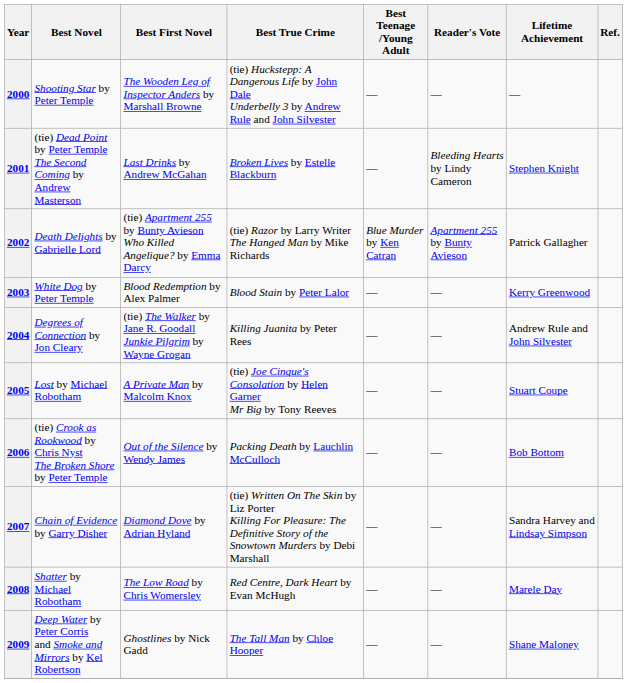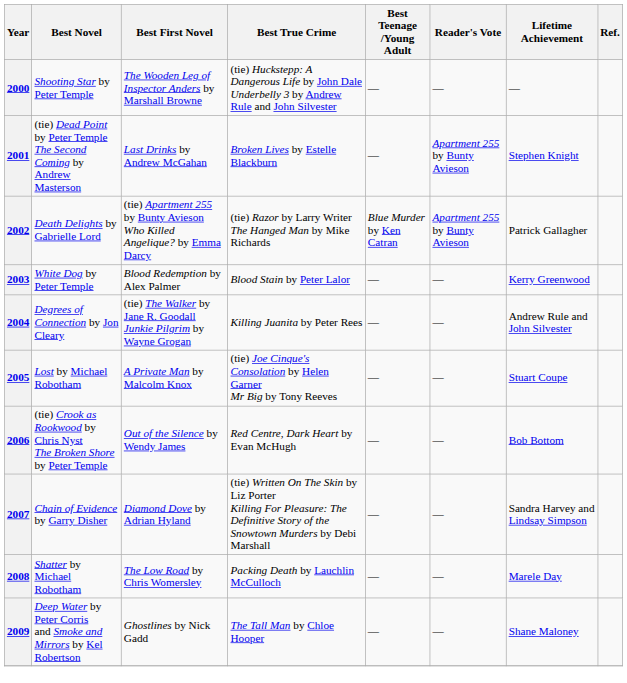 <table class="wikitable sortable" width="100%">
 <tr>
 <th scope="col">Year</th>
 <th scope="col">Best Novel</th>
 <th scope="col">Best First Novel</th>
 <th scope="col">Best True Crime</th>
 <th scope="col">Best Teenage /Young Adult</th>
 <th scope="col">Reader's Vote</th>
 <th scope="col">Lifetime Achievement</th>
 <th scope="col">Ref.</th>
 </tr>
 <tr>
 <th><a href='#'>2000</a></th>
 <td><em><a href='#'>Shooting Star</a></em> by <a href='#'>Peter Temple</a></td>
 <td><em><a href='#'>The Wooden Leg of Inspector Anders</a></em> by <a href='#'>Marshall Browne</a></td>
 <td>(tie) <em>Huckstepp: A Dangerous Life</em> by <a href='#'>John Dale</a> <br><em>Underbelly 3</em> by <a href='#'>Andrew Rule</a> and <a href='#'>John Silvester</a></td>
 <td>—</td>
 <td>—</td>
 <td>—</td>
 <td></td>
 </tr>
 <tr>
 <th><a href='#'>2001</a></th>
 <td>(tie) <em><a href='#'>Dead Point</a></em> by <a href='#'>Peter Temple</a><br><em><a href='#'>The Second Coming</a></em> by <a href='#'>Andrew Masterson</a></td>
 <td><em><a href='#'>Last Drinks</a></em> by <a href='#'>Andrew McGahan</a></td>
 <td><em><a href='#'>Broken Lives</a></em> by <a href='#'>Estelle Blackburn</a></td>
 <td>—</td>
-<td><em>Bleeding Hearts</em> by Lindy Cameron</td>
+<td><em><a href='#'>Apartment 255</a></em> by <a href='#'>Bunty Avieson</a></td>
 <td><a href='#'>Stephen Knight</a></td>
 <td></td>
 </tr>
 <tr>
 <th><a href='#'>2002</a></th>
 <td><em><a href='#'>Death Delights</a></em> by <a href='#'>Gabrielle Lord</a></td>
 <td>(tie) <em><a href='#'>Apartment 255</a></em> by <a href='#'>Bunty Avieson</a> <br><em>Who Killed Angelique?</em> by <a href='#'>Emma Darcy</a></td>
 <td>(tie) <em>Razor</em> by Larry Writer <br><em>The Hanged Man</em> by Mike Richards</td>
 <td><em>Blue Murder</em> by <a href='#'>Ken Catran</a></td>
 <td><em><a href='#'>Apartment 255</a></em> by <a href='#'>Bunty Avieson</a></td>
 <td>Patrick Gallagher</td>
 <td></td>
 </tr>
 <tr>
 <th><a href='#'>2003</a></th>
 <td><em><a href='#'>White Dog</a></em> by <a href='#'>Peter Temple</a></td>
 <td><em> Blood Redemption</em> by Alex Palmer</td>
 <td><em> Blood Stain</em> by <a href='#'>Peter Lalor</a></td>
 <td>—</td>
 <td>—</td>
 <td><a href='#'>Kerry Greenwood</a></td>
 <td></td>
 </tr>
 <tr>
 <th><a href='#'>2004</a></th>
 <td><em><a href='#'>Degrees of Connection</a></em> by <a href='#'>Jon Cleary</a></td>
 <td>(tie) <em><a href='#'>The Walker</a></em> by <a href='#'>Jane R. Goodall</a><br><em><a href='#'>Junkie Pilgrim</a></em> by <a href='#'>Wayne Grogan</a></td>
 <td><em>Killing Juanita</em> by Peter Rees</td>
 <td>—</td>
 <td>—</td>
 <td>Andrew Rule and <a href='#'>John Silvester</a></td>
 <td></td>
 </tr>
 <tr>
 <th><a href='#'>2005</a></th>
 <td><em><a href='#'>Lost</a></em> by <a href='#'>Michael Robotham</a></td>
 <td><em><a href='#'>A Private Man</a></em> by <a href='#'>Malcolm Knox</a></td>
 <td>(tie) <em><a href='#'>Joe Cinque's Consolation</a></em> by <a href='#'>Helen Garner</a> <br><em>Mr Big</em> by Tony Reeves</td>
 <td>—</td>
 <td>—</td>
 <td><a href='#'>Stuart Coupe</a></td>
 <td></td>
 </tr>
 <tr>
 <th><a href='#'>2006</a></th>
 <td>(tie) <em><a href='#'>Crook as Rookwood</a></em> by <a href='#'>Chris Nyst</a> <br><em><a href='#'>The Broken Shore</a></em> by <a href='#'>Peter Temple</a></td>
 <td><em><a href='#'>Out of the Silence</a></em> by <a href='#'>Wendy James</a></td>
-<td><em>Packing Death</em> by <a href='#'>Lauchlin McCulloch</a></td>
+<td><em>Red Centre, Dark Heart</em> by Evan McHugh</td>
 <td>—</td>
 <td>—</td>
 <td><a href='#'>Bob Bottom</a></td>
 <td></td>
 </tr>
 <tr>
 <th><a href='#'>2007</a></th>
 <td><em><a href='#'>Chain of Evidence</a></em> by <a href='#'>Garry Disher</a></td>
 <td><em><a href='#'>Diamond Dove</a></em> by <a href='#'>Adrian Hyland</a></td>
 <td>(tie) <em>Written On The Skin</em> by Liz Porter<br> <em>Killing For Pleasure: The Definitive Story of the Snowtown Murders</em> by Debi Marshall</td>
 <td>—</td>
 <td>—</td>
 <td>Sandra Harvey and <a href='#'>Lindsay Simpson</a></td>
 <td></td>
 </tr>
 <tr>
 <th><a href='#'>2008</a></th>
 <td><em><a href='#'>Shatter</a></em> by <a href='#'>Michael Robotham</a></td>
 <td><em><a href='#'>The Low Road</a></em> by <a href='#'>Chris Womersley</a></td>
-<td><em>Red Centre, Dark Heart</em> by Evan McHugh</td>
+<td><em>Packing Death</em> by <a href='#'>Lauchlin McCulloch</a></td>
 <td>—</td>
 <td>—</td>
 <td><a href='#'>Marele Day</a></td>
 <td></td>
 </tr>
 <tr>
 <th><a href='#'>2009</a></th>
 <td><em><a href='#'>Deep Water</a></em> by <a href='#'>Peter Corris</a><br>and <em><a href='#'>Smoke and Mirrors</a></em> by <a href='#'>Kel Robertson</a></td>
 <td><em>Ghostlines</em> by Nick Gadd</td>
 <td><em><a href='#'>The Tall Man</a></em> by <a href='#'>Chloe Hooper</a></td>
 <td>—</td>
 <td>—</td>
 <td><a href='#'>Shane Maloney</a></td>
 <td></td>
 </tr>
 <tr>
 </tr>
 </table>
